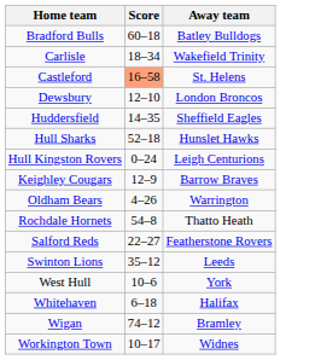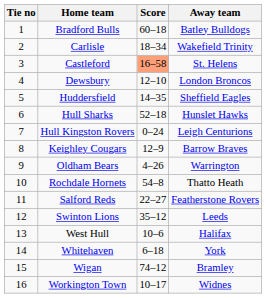 <table class="wikitable" style="text-align:center">
 <tr>
+<th>Tie no</th>
 <th>Home team</th>
 <th>Score</th>
 <th>Away team</th>
 </tr>
 <tr>
+<td>1</td>
 <td><a href='#'>Bradford Bulls</a></td>
 <td>60–18</td>
 <td><a href='#'>Batley Bulldogs</a></td>
 </tr>
 <tr>
+<td>2</td>
 <td><a href='#'>Carlisle</a></td>
 <td>18–34</td>
 <td><a href='#'>Wakefield Trinity</a></td>
 </tr>
 <tr>
+<td>3</td>
 <td><a href='#'>Castleford</a></td>
 <td style="background: lightsalmon;">16–58</td>
 <td><a href='#'>St. Helens</a></td>
 </tr>
 <tr>
+<td>4</td>
 <td><a href='#'>Dewsbury</a></td>
 <td>12–10</td>
 <td><a href='#'>London Broncos</a></td>
 </tr>
 <tr>
+<td>5</td>
 <td><a href='#'>Huddersfield</a></td>
 <td>14–35</td>
 <td><a href='#'>Sheffield Eagles</a></td>
 </tr>
 <tr>
+<td>6</td>
 <td><a href='#'>Hull Sharks</a></td>
 <td>52–18</td>
 <td><a href='#'>Hunslet Hawks</a></td>
 </tr>
 <tr>
+<td>7</td>
 <td><a href='#'>Hull Kingston Rovers</a></td>
 <td>0–24</td>
 <td><a href='#'>Leigh Centurions</a></td>
 </tr>
 <tr>
+<td>8</td>
 <td><a href='#'>Keighley Cougars</a></td>
 <td>12–9</td>
 <td><a href='#'>Barrow Braves</a></td>
 </tr>
 <tr>
+<td>9</td>
 <td><a href='#'>Oldham Bears</a></td>
 <td>4–26</td>
 <td><a href='#'>Warrington</a></td>
 </tr>
 <tr>
+<td>10</td>
 <td><a href='#'>Rochdale Hornets</a></td>
 <td>54–8</td>
 <td>Thatto Heath</td>
 </tr>
 <tr>
+<td>11</td>
 <td><a href='#'>Salford Reds</a></td>
 <td>22–27</td>
 <td><a href='#'>Featherstone Rovers</a></td>
 </tr>
 <tr>
+<td>12</td>
 <td><a href='#'>Swinton Lions</a></td>
 <td>35–12</td>
 <td><a href='#'>Leeds</a></td>
 </tr>
 <tr>
+<td>13</td>
 <td>West Hull</td>
 <td>10–6</td>
+<td><a href='#'>Halifax</a></td>
+</tr>
+<tr>
+<td>14</td>
+<td><a href='#'>Whitehaven</a></td>
+<td>6–18</td>
 <td><a href='#'>York</a></td>
 </tr>
 <tr>
-<td><a href='#'>Whitehaven</a></td>
-<td>6–18</td>
-<td><a href='#'>Halifax</a></td>
-</tr>
-<tr>
+<td>15</td>
 <td><a href='#'>Wigan</a></td>
 <td>74–12</td>
 <td><a href='#'>Bramley</a></td>
 </tr>
 <tr>
+<td>16</td>
 <td><a href='#'>Workington Town</a></td>
 <td>10–17</td>
 <td><a href='#'>Widnes</a></td>
 </tr>
 </table>
